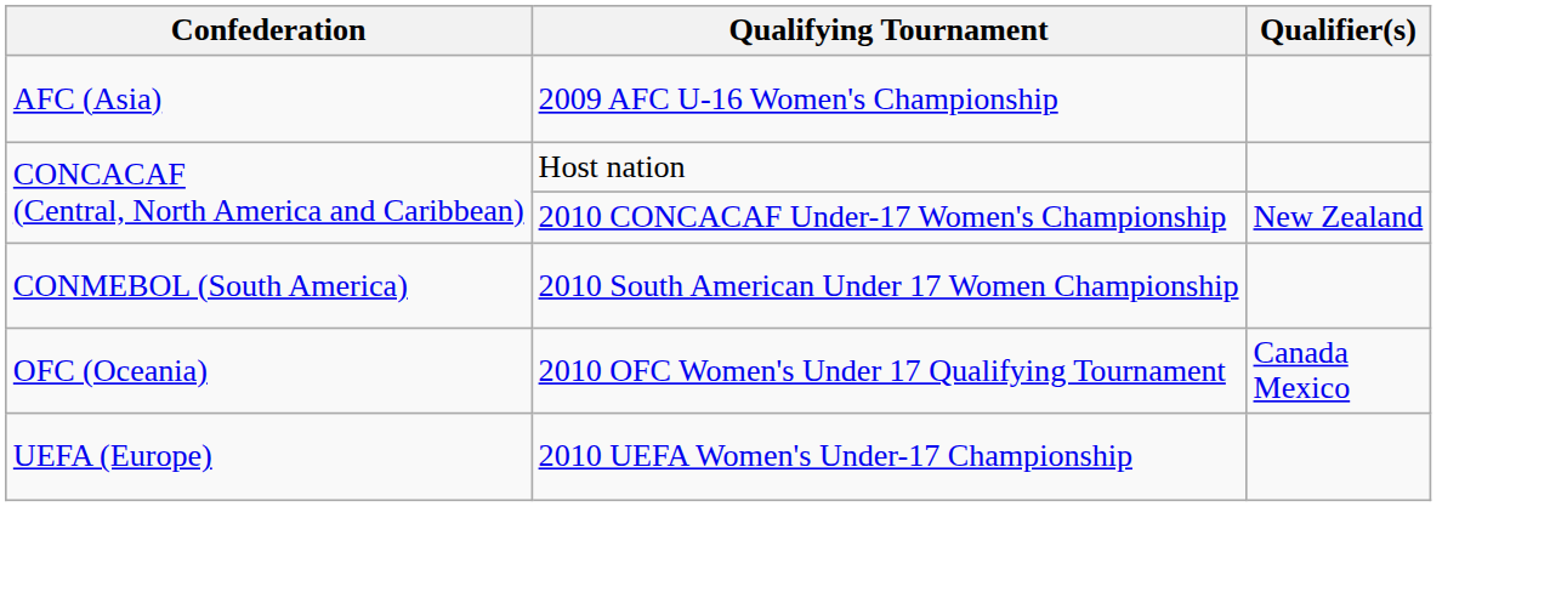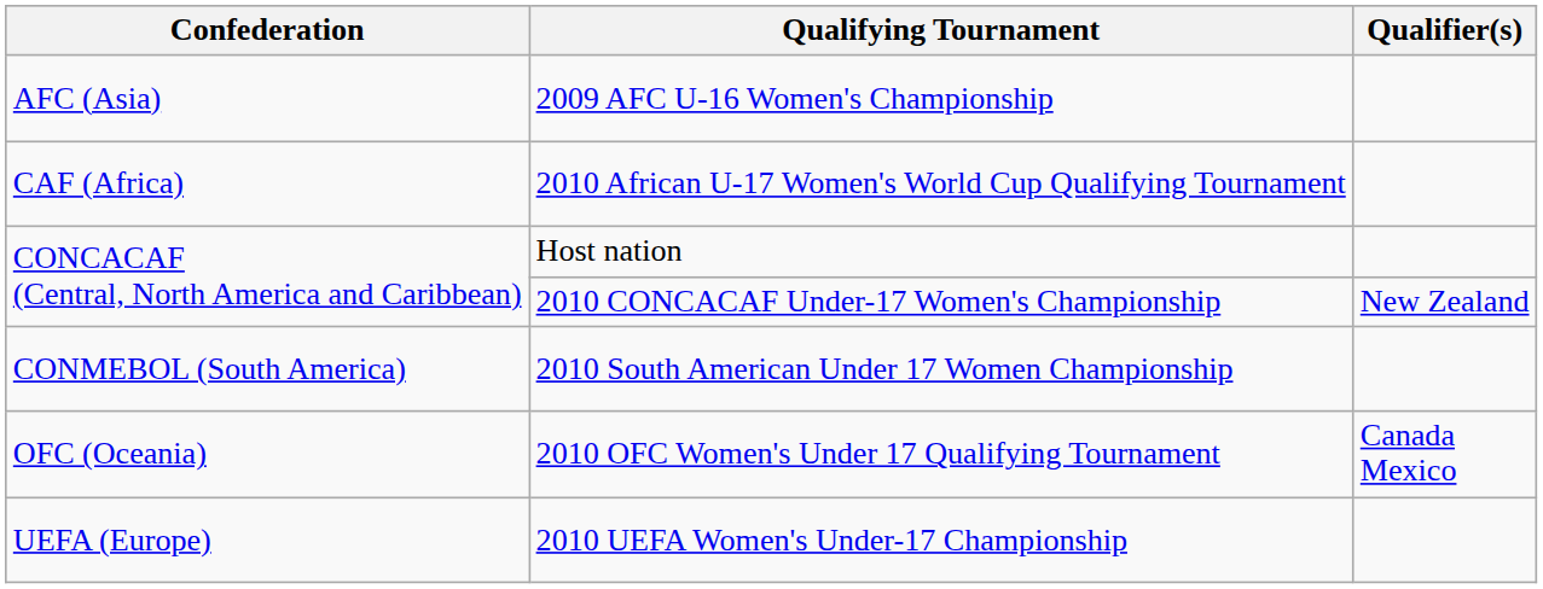 <table class=wikitable>
 <tr>
 <th>Confederation</th>
 <th>Qualifying Tournament</th>
 <th>Qualifier(s)</th>
 </tr>
 <tr>
 <td><a href='#'>AFC (Asia)</a></td>
 <td><a href='#'>2009 AFC U-16 Women's Championship</a></td>
 <td> <br>  <br> </td>
+</tr>
+<tr>
+<td><a href='#'>CAF (Africa)</a></td>
+<td><a href='#'>2010 African U-17 Women's World Cup Qualifying Tournament</a></td>
+<td><br> <br> </td>
 </tr>
 <tr>
 <td rowspan=2><a href='#'>CONCACAF<br>(Central, North America and Caribbean)</a></td>
 <td>Host nation</td>
 <td></td>
 </tr>
 <tr>
 <td><a href='#'>2010 CONCACAF Under-17 Women's Championship</a></td>
 <td> <a href='#'>New Zealand</a></td>
 </tr>
 <tr>
 <td><a href='#'>CONMEBOL (South America)</a></td>
 <td><a href='#'>2010 South American Under 17 Women Championship</a></td>
 <td><br> <br> </td>
 </tr>
 <tr>
 <td><a href='#'>OFC (Oceania)</a></td>
 <td><a href='#'>2010 OFC Women's Under 17 Qualifying Tournament</a></td>
 <td> <a href='#'>Canada</a><br>  <a href='#'>Mexico</a></td>
 </tr>
 <tr>
 <td><a href='#'>UEFA (Europe)</a></td>
 <td><a href='#'>2010 UEFA Women's Under-17 Championship</a></td>
 <td> <br> <br> </td>
 </tr>
 </table>
